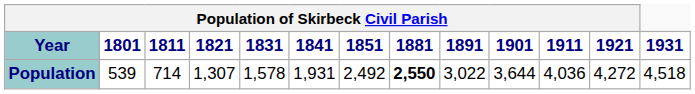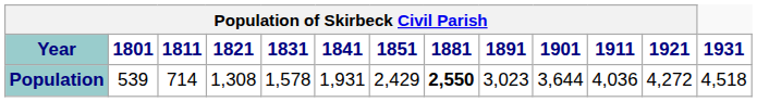 <table class="wikitable" style="font-size:90%; width:70%; border:0; text-align:center; line-height:120%;">
 <tr>
 <th colspan="12" style="text-align:center;font-size:90%;">Population of Skirbeck <a href='#'>Civil Parish</a></th>
 </tr>
 <tr>
 <th style="background:#9cc; color:navy; height:17px;">Year</th>
 <th style="background:#fff; color:navy;">1801</th>
 <th style="background:#fff; color:navy;">1811</th>
 <th style="background:#fff; color:navy;">1821</th>
 <th style="background:#fff; color:navy;">1831</th>
 <th style="background:#fff; color:navy;">1841</th>
 <th style="background:#fff; color:navy;">1851</th>
 <th style="background:#fff; color:navy;">1881</th>
 <th style="background:#fff; color:navy;">1891</th>
 <th style="background:#fff; color:navy;">1901</th>
 <th style="background:#fff; color:navy;">1911</th>
 <th style="background:#fff; color:navy;">1921</th>
 <th style="background:#fff; color:navy;">1931</th>
 </tr>
 <tr style="text-align:center;">
 <th style="background:#9cc; color:navy; height:17px;">Population</th>
 <td style="background:#fff; color:black;">539</td>
 <td style="background:#fff; color:black;">714</td>
-<td style="background:#fff; color:black;">1,307</td>
+<td style="background:#fff; color:black;">1,308</td>
 <td style="background:#fff; color:black;">1,578</td>
 <td style="background:#fff; color:black;">1,931</td>
-<td style="background:#fff; color:black;">2,492</td>
+<td style="background:#fff; color:black;">2,429</td>
 <td style="background:#fff; color:black;"><strong>2,550</strong></td>
-<td style="background:#fff; color:black;">3,022</td>
+<td style="background:#fff; color:black;">3,023</td>
 <td style="background:#fff; color:black;">3,644</td>
 <td style="background:#fff; color:black;">4,036</td>
 <td style="background:#fff; color:black;">4,272</td>
 <td style="background:#fff; color:black;">4,518</td>
 </tr>
 </table>
